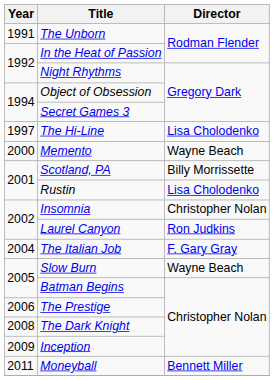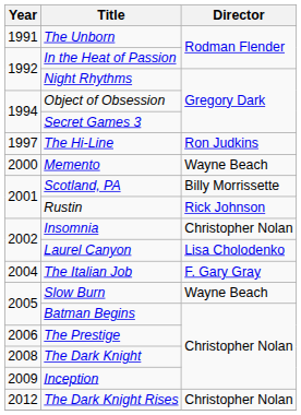 <table class="wikitable">
 <tr>
 <th>Year</th>
 <th>Title</th>
 <th>Director</th>
 </tr>
 <tr>
 <td>1991</td>
 <td><em><a href='#'>The Unborn</a></em></td>
 <td rowspan=2><a href='#'>Rodman Flender</a></td>
 </tr>
 <tr>
 <td rowspan=2>1992</td>
 <td><em><a href='#'>In the Heat of Passion</a></em></td>
 </tr>
 <tr>
 <td><em><a href='#'>Night Rhythms</a></em></td>
 <td rowspan=3><a href='#'>Gregory Dark</a></td>
 </tr>
 <tr>
 <td rowspan=2>1994</td>
 <td><em>Object of Obsession</em></td>
 </tr>
 <tr>
 <td><em><a href='#'>Secret Games 3</a></em></td>
 </tr>
 <tr>
 <td>1997</td>
 <td><em><a href='#'>The Hi-Line</a></em></td>
-<td><a href='#'>Lisa Cholodenko</a></td>
+<td><a href='#'>Ron Judkins</a></td>
 </tr>
 <tr>
 <td>2000</td>
 <td><em><a href='#'>Memento</a></em></td>
 <td>Wayne Beach</td>
 </tr>
 <tr>
 <td rowspan=2>2001</td>
 <td><em><a href='#'>Scotland, PA</a></em></td>
 <td>Billy Morrissette</td>
 </tr>
 <tr>
 <td><em>Rustin</em></td>
-<td><a href='#'>Lisa Cholodenko</a></td>
+<td><a href='#'>Rick Johnson</a></td>
 </tr>
 <tr>
 <td rowspan=2>2002</td>
 <td><em><a href='#'>Insomnia</a></em></td>
 <td>Christopher Nolan</td>
 </tr>
 <tr>
 <td><em><a href='#'>Laurel Canyon</a></em></td>
-<td><a href='#'>Ron Judkins</a></td>
+<td><a href='#'>Lisa Cholodenko</a></td>
 </tr>
 <tr>
 <td>2004</td>
 <td><em><a href='#'>The Italian Job</a></em></td>
 <td><a href='#'>F. Gary Gray</a></td>
 </tr>
 <tr>
 <td rowspan=2>2005</td>
 <td><em><a href='#'>Slow Burn</a></em></td>
 <td>Wayne Beach</td>
 </tr>
 <tr>
 <td><em><a href='#'>Batman Begins</a></em></td>
 <td rowspan=4>Christopher Nolan</td>
 </tr>
 <tr>
 <td>2006</td>
 <td><em><a href='#'>The Prestige</a></em></td>
 </tr>
 <tr>
 <td>2008</td>
 <td><em><a href='#'>The Dark Knight</a></em></td>
 </tr>
 <tr>
 <td>2009</td>
 <td><em><a href='#'>Inception</a></em></td>
 </tr>
 <tr>
-<td>2011</td>
-<td><em><a href='#'>Moneyball</a></em></td>
-<td><a href='#'>Bennett Miller</a></td>
+<td>2012</td>
+<td><em><a href='#'>The Dark Knight Rises</a></em></td>
+<td>Christopher Nolan</td>
 </tr>
 <tr>
 </tr>
 </table>
